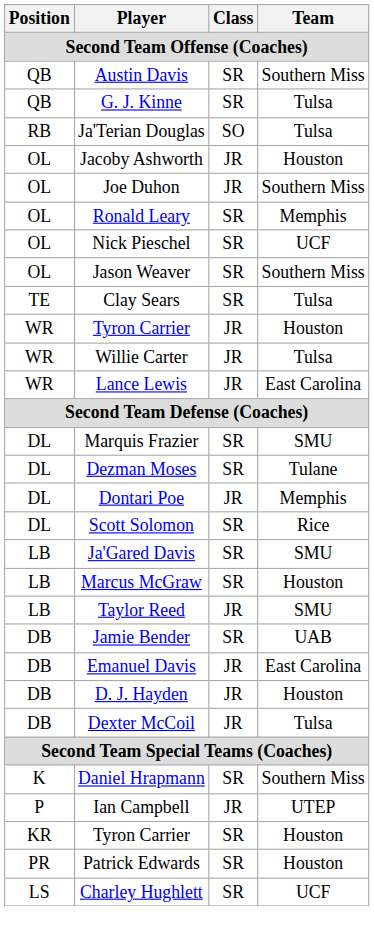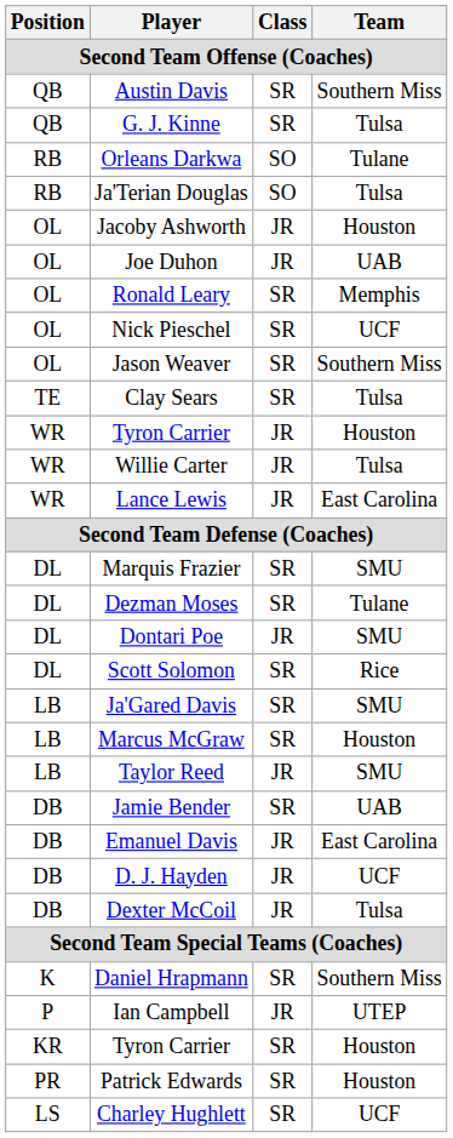 <table class="wikitable sortable">
 <tr>
 <th>Position</th>
 <th>Player</th>
 <th>Class</th>
 <th>Team</th>
 </tr>
 <tr>
 <td colspan="4" style="text-align:center; background:#ddd;"><strong>Second Team Offense (Coaches)</strong></td>
 </tr>
 <tr style="text-align:center;">
 <td style="background:white">QB</td>
 <td style="background:white"><a href='#'>Austin Davis</a></td>
 <td style="background:white">SR</td>
 <td style="background:white">Southern Miss</td>
 </tr>
 <tr style="text-align:center;">
 <td style="background:white">QB</td>
 <td style="background:white"><a href='#'>G. J. Kinne</a></td>
 <td style="background:white">SR</td>
 <td style="background:white">Tulsa</td>
 </tr>
 <tr style="text-align:center;">
 <td style="background:white">RB</td>
+<td style="background:white"><a href='#'>Orleans Darkwa</a></td>
+<td style="background:white">SO</td>
+<td style="background:white">Tulane</td>
+</tr>
+<tr style="text-align:center;">
+<td style="background:white">RB</td>
 <td style="background:white">Ja'Terian Douglas</td>
 <td style="background:white">SO</td>
 <td style="background:white">Tulsa</td>
 </tr>
 <tr style="text-align:center;">
 <td style="background:white">OL</td>
 <td style="background:white">Jacoby Ashworth</td>
 <td style="background:white">JR</td>
 <td style="background:white">Houston</td>
 </tr>
 <tr style="text-align:center;">
 <td style="background:white">OL</td>
 <td style="background:white">Joe Duhon</td>
 <td style="background:white">JR</td>
-<td style="background:white">Southern Miss</td>
+<td style="background:white">UAB</td>
 </tr>
 <tr style="text-align:center;">
 <td style="background:white">OL</td>
 <td style="background:white"><a href='#'>Ronald Leary</a></td>
 <td style="background:white">SR</td>
 <td style="background:white">Memphis</td>
 </tr>
 <tr style="text-align:center;">
 <td style="background:white">OL</td>
 <td style="background:white">Nick Pieschel</td>
 <td style="background:white">SR</td>
 <td style="background:white">UCF</td>
 </tr>
 <tr style="text-align:center;">
 <td style="background:white">OL</td>
 <td style="background:white">Jason Weaver</td>
 <td style="background:white">SR</td>
 <td style="background:white">Southern Miss</td>
 </tr>
 <tr style="text-align:center;">
 <td style="background:white">TE</td>
 <td style="background:white">Clay Sears</td>
 <td style="background:white">SR</td>
 <td style="background:white">Tulsa</td>
 </tr>
 <tr style="text-align:center;">
 <td style="background:white">WR</td>
 <td style="background:white"><a href='#'>Tyron Carrier</a></td>
 <td style="background:white">JR</td>
 <td style="background:white">Houston</td>
 </tr>
 <tr style="text-align:center;">
 <td style="background:white">WR</td>
 <td style="background:white">Willie Carter</td>
 <td style="background:white">JR</td>
 <td style="background:white">Tulsa</td>
 </tr>
 <tr style="text-align:center;">
 <td style="background:white">WR</td>
 <td style="background:white"><a href='#'>Lance Lewis</a></td>
 <td style="background:white">JR</td>
 <td style="background:white">East Carolina</td>
 </tr>
 <tr>
 <td colspan="4" style="text-align:center; background:#ddd;"><strong>Second Team Defense (Coaches)</strong></td>
 </tr>
 <tr style="text-align:center;">
 <td style="background:white">DL</td>
 <td style="background:white">Marquis Frazier</td>
 <td style="background:white">SR</td>
 <td style="background:white">SMU</td>
 </tr>
 <tr style="text-align:center;">
 <td style="background:white">DL</td>
 <td style="background:white"><a href='#'>Dezman Moses</a></td>
 <td style="background:white">SR</td>
 <td style="background:white">Tulane</td>
 </tr>
 <tr style="text-align:center;">
 <td style="background:white">DL</td>
 <td style="background:white"><a href='#'>Dontari Poe</a></td>
 <td style="background:white">JR</td>
-<td style="background:white">Memphis</td>
+<td style="background:white">SMU</td>
 </tr>
 <tr style="text-align:center;">
 <td style="background:white">DL</td>
 <td style="background:white"><a href='#'>Scott Solomon</a></td>
 <td style="background:white">SR</td>
 <td style="background:white">Rice</td>
 </tr>
 <tr style="text-align:center;">
 <td style="background:white">LB</td>
 <td style="background:white"><a href='#'>Ja'Gared Davis</a></td>
 <td style="background:white">SR</td>
 <td style="background:white">SMU</td>
 </tr>
 <tr style="text-align:center;">
 <td style="background:white">LB</td>
 <td style="background:white"><a href='#'>Marcus McGraw</a></td>
 <td style="background:white">SR</td>
 <td style="background:white">Houston</td>
 </tr>
 <tr style="text-align:center;">
 <td style="background:white">LB</td>
 <td style="background:white"><a href='#'>Taylor Reed</a></td>
 <td style="background:white">JR</td>
 <td style="background:white">SMU</td>
 </tr>
 <tr style="text-align:center;">
 <td style="background:white">DB</td>
 <td style="background:white"><a href='#'>Jamie Bender</a></td>
 <td style="background:white">SR</td>
 <td style="background:white">UAB</td>
 </tr>
 <tr style="text-align:center;">
 <td style="background:white">DB</td>
 <td style="background:white"><a href='#'>Emanuel Davis</a></td>
 <td style="background:white">JR</td>
 <td style="background:white">East Carolina</td>
 </tr>
 <tr style="text-align:center;">
 <td style="background:white">DB</td>
 <td style="background:white"><a href='#'>D. J. Hayden</a></td>
 <td style="background:white">JR</td>
-<td style="background:white">Houston</td>
+<td style="background:white">UCF</td>
 </tr>
 <tr style="text-align:center;">
 <td style="background:white">DB</td>
 <td style="background:white"><a href='#'>Dexter McCoil</a></td>
 <td style="background:white">JR</td>
 <td style="background:white">Tulsa</td>
 </tr>
 <tr>
 <td colspan="4" style="text-align:center; background:#ddd;"><strong>Second Team Special Teams (Coaches)</strong></td>
 </tr>
 <tr style="text-align:center;">
 <td style="background:white">K</td>
 <td style="background:white"><a href='#'>Daniel Hrapmann</a></td>
 <td style="background:white">SR</td>
 <td style="background:white">Southern Miss</td>
 </tr>
 <tr style="text-align:center;">
 <td style="background:white">P</td>
 <td style="background:white">Ian Campbell</td>
 <td style="background:white">JR</td>
 <td style="background:white">UTEP</td>
 </tr>
 <tr style="text-align:center;">
 <td style="background:white">KR</td>
 <td style="background:white">Tyron Carrier</td>
 <td style="background:white">SR</td>
 <td style="background:white">Houston</td>
 </tr>
 <tr style="text-align:center;">
 <td style="background:white">PR</td>
 <td style="background:white">Patrick Edwards</td>
 <td style="background:white">SR</td>
 <td style="background:white">Houston</td>
 </tr>
 <tr style="text-align:center;">
 <td style="background:white">LS</td>
 <td style="background:white"><a href='#'>Charley Hughlett</a></td>
 <td style="background:white">SR</td>
 <td style="background:white">UCF</td>
 </tr>
 </table>
